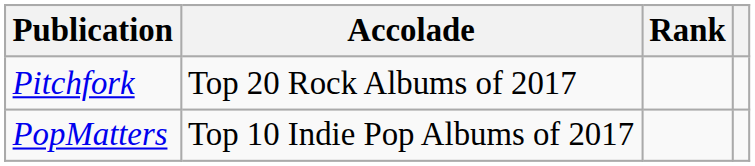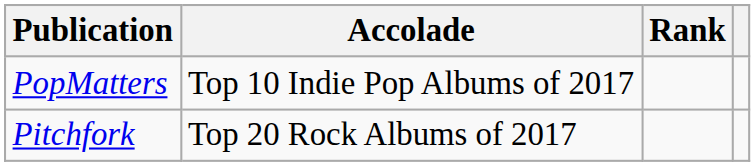 <table class="sortable wikitable">
 <tr>
 <th>Publication</th>
 <th>Accolade</th>
 <th>Rank</th>
 <th class="unsortable"></th>
 </tr>
 <tr>
+<td><em><a href='#'>PopMatters</a></em></td>
+<td>Top 10 Indie Pop Albums of 2017</td>
+<td></td>
+<td></td>
+</tr>
+<tr>
 <td><em><a href='#'>Pitchfork</a></em></td>
 <td>Top 20 Rock Albums of 2017</td>
 <td></td>
 <td></td>
 </tr>
-<tr>
-<td><em><a href='#'>PopMatters</a></em></td>
-<td>Top 10 Indie Pop Albums of 2017</td>
-<td></td>
-<td></td>
-</tr>
 </table>
